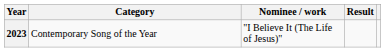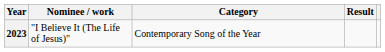 <table class="wikitable plainrowheaders">
 <tr>
 <th>Year</th>
+<th style="width:10em;">Nominee / work</th>
 <th style="width:21em;">Category</th>
-<th style="width:10em;">Nominee / work</th>
 <th>Result</th>
 <th></th>
 </tr>
 <tr>
 <th scope="row">2023</th>
+<td>"I Believe It (The Life of Jesus)"</td>
 <td>Contemporary Song of the Year</td>
-<td>"I Believe It (The Life of Jesus)"</td>
 <td></td>
 <td></td>
 </tr>
 </table>
